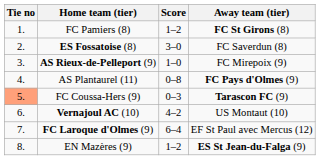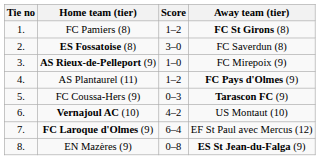 <table class="wikitable" style="text-align: center">
 <tr>
 <th>Tie no</th>
 <th>Home team (tier)</th>
 <th>Score</th>
 <th>Away team (tier)</th>
 </tr>
 <tr>
 <td>1.</td>
 <td>FC Pamiers (8)</td>
 <td>1–2</td>
 <td><strong>FC St Girons</strong> (8)</td>
 </tr>
 <tr>
 <td>2.</td>
 <td><strong>ES Fossatoise</strong> (8)</td>
 <td>3–0</td>
 <td>FC Saverdun (8)</td>
 </tr>
 <tr>
 <td>3.</td>
 <td><strong>AS Rieux-de-Pelleport</strong> (9)</td>
 <td>1–0</td>
 <td>FC Mirepoix (9)</td>
 </tr>
 <tr>
 <td>4.</td>
 <td>AS Plantaurel (11)</td>
-<td>0–8</td>
+<td>1–2</td>
 <td><strong>FC Pays d'Olmes</strong> (9)</td>
 </tr>
 <tr>
-<td style="background: lightsalmon;">5.</td>
+<td>5.</td>
 <td>FC Coussa-Hers (9)</td>
 <td>0–3</td>
 <td><strong>Tarascon FC</strong> (9)</td>
 </tr>
 <tr>
 <td>6.</td>
 <td><strong>Vernajoul AC</strong> (10)</td>
 <td>4–2 </td>
 <td>US Montaut (10)</td>
 </tr>
 <tr>
 <td>7.</td>
 <td><strong>FC Laroque d'Olmes</strong> (9)</td>
 <td>6–4 </td>
 <td>EF St Paul avec Mercus (12)</td>
 </tr>
 <tr>
 <td>8.</td>
 <td>EN Mazères (9)</td>
-<td>1–2</td>
+<td>0–8</td>
 <td><strong>ES St Jean-du-Falga</strong> (9)</td>
 </tr>
 </table>
